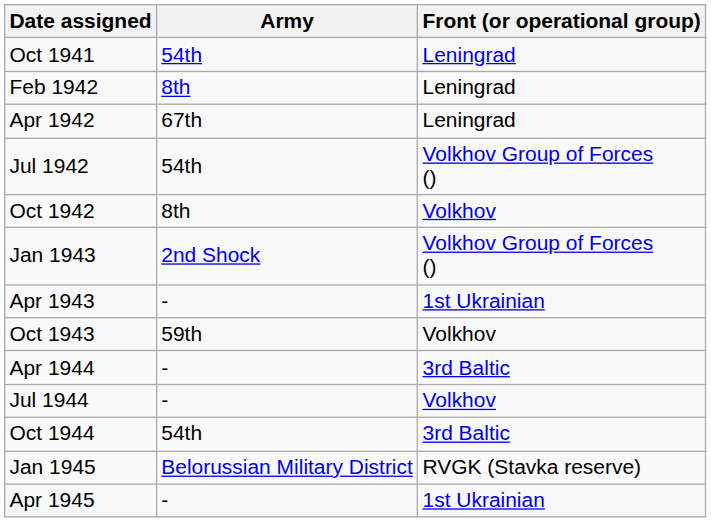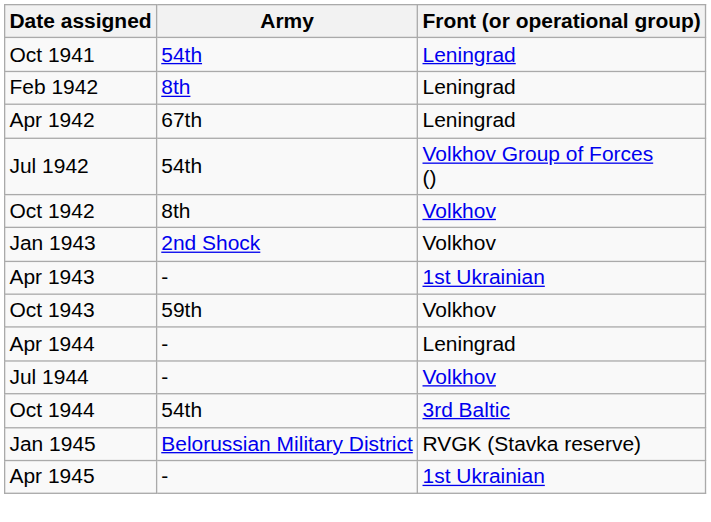 <table class="wikitable">
 <tr>
 <th>Date assigned</th>
 <th>Army</th>
 <th>Front (or operational group)</th>
 </tr>
 <tr>
 <td>Oct 1941</td>
 <td><a href='#'>54th</a></td>
 <td><a href='#'>Leningrad</a></td>
 </tr>
 <tr>
 <td>Feb 1942</td>
 <td><a href='#'>8th</a></td>
 <td>Leningrad</td>
 </tr>
 <tr>
 <td>Apr 1942</td>
 <td>67th</td>
 <td>Leningrad</td>
 </tr>
 <tr>
 <td>Jul 1942</td>
 <td>54th</td>
 <td><a href='#'>Volkhov Group of Forces</a><br>()</td>
 </tr>
 <tr>
 <td>Oct 1942</td>
 <td>8th</td>
 <td><a href='#'>Volkhov</a></td>
 </tr>
 <tr>
 <td>Jan 1943</td>
 <td><a href='#'>2nd Shock</a></td>
-<td><a href='#'>Volkhov Group of Forces</a><br>()</td>
+<td>Volkhov</td>
 </tr>
 <tr>
 <td>Apr 1943</td>
 <td>-</td>
 <td><a href='#'>1st Ukrainian</a></td>
 </tr>
 <tr>
 <td>Oct 1943</td>
 <td>59th</td>
 <td>Volkhov</td>
 </tr>
 <tr>
 <td>Apr 1944</td>
 <td>-</td>
-<td><a href='#'>3rd Baltic</a></td>
+<td>Leningrad</td>
 </tr>
 <tr>
 <td>Jul 1944</td>
 <td>-</td>
 <td><a href='#'>Volkhov</a></td>
 </tr>
 <tr>
 <td>Oct 1944</td>
 <td>54th</td>
 <td><a href='#'>3rd Baltic</a></td>
 </tr>
 <tr>
 <td>Jan 1945</td>
 <td><a href='#'>Belorussian Military District</a></td>
 <td>RVGK (Stavka reserve)</td>
 </tr>
 <tr>
 <td>Apr 1945</td>
 <td>-</td>
 <td><a href='#'>1st Ukrainian</a></td>
 </tr>
 </table>
